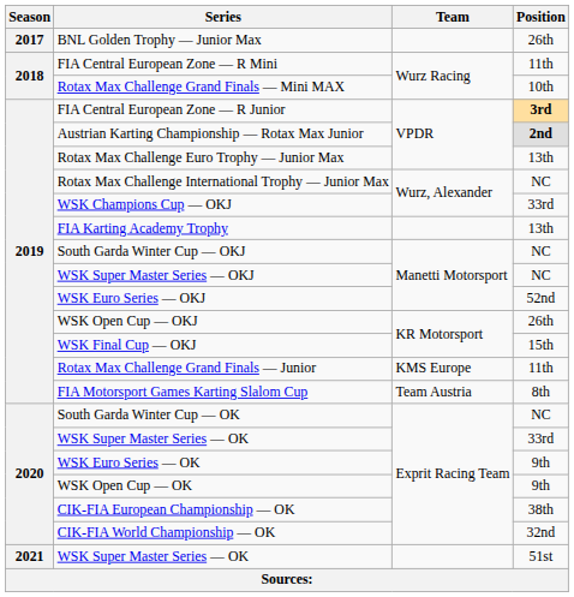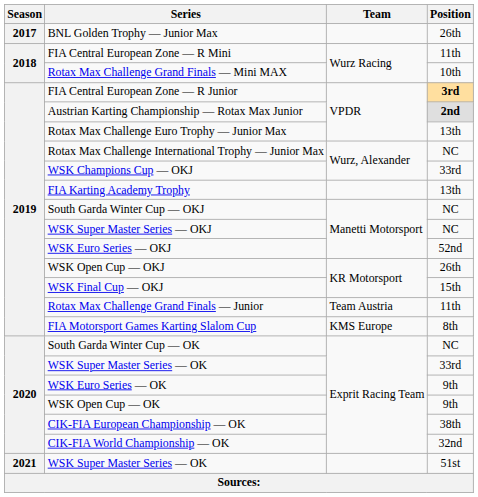 <table class="wikitable" style="font-size: 85%; text-align:center">
 <tr>
 <th>Season</th>
 <th>Series</th>
 <th>Team</th>
 <th>Position</th>
 </tr>
 <tr>
 <th>2017</th>
 <td align="left">BNL Golden Trophy — Junior Max</td>
 <td></td>
 <td>26th</td>
 </tr>
 <tr>
 <th rowspan="2">2018</th>
 <td align="left">FIA Central European Zone — R Mini</td>
 <td rowspan="2" align="left">Wurz Racing</td>
 <td>11th</td>
 </tr>
 <tr>
 <td align="left"><a href='#'>Rotax Max Challenge Grand Finals</a> — Mini MAX</td>
 <td>10th</td>
 </tr>
 <tr>
 <th rowspan="13">2019</th>
 <td align="left">FIA Central European Zone — R Junior</td>
 <td rowspan="3"  align="left">VPDR</td>
 <td style="background:#FFDF9F;"><strong>3rd</strong></td>
 </tr>
 <tr>
 <td align="left">Austrian Karting Championship — Rotax Max Junior</td>
 <td style="background:#DFDFDF;"><strong>2nd</strong></td>
 </tr>
 <tr>
 <td align="left">Rotax Max Challenge Euro Trophy — Junior Max</td>
 <td>13th</td>
 </tr>
 <tr>
 <td align="left">Rotax Max Challenge International Trophy — Junior Max</td>
 <td rowspan="2"  align="left">Wurz, Alexander</td>
 <td>NC</td>
 </tr>
 <tr>
 <td align="left"><a href='#'>WSK Champions Cup</a> — OKJ</td>
 <td>33rd</td>
 </tr>
 <tr>
 <td align="left"><a href='#'>FIA Karting Academy Trophy</a></td>
 <td></td>
 <td>13th</td>
 </tr>
 <tr>
 <td align="left">South Garda Winter Cup — OKJ</td>
 <td rowspan="3"  align="left">Manetti Motorsport</td>
 <td>NC</td>
 </tr>
 <tr>
 <td align="left"><a href='#'>WSK Super Master Series</a> — OKJ</td>
 <td>NC</td>
 </tr>
 <tr>
 <td align="left"><a href='#'>WSK Euro Series</a> — OKJ</td>
 <td>52nd</td>
 </tr>
 <tr>
 <td align="left">WSK Open Cup — OKJ</td>
 <td rowspan="2"  align="left">KR Motorsport</td>
 <td>26th</td>
 </tr>
 <tr>
 <td align="left"><a href='#'>WSK Final Cup</a> — OKJ</td>
 <td>15th</td>
 </tr>
 <tr>
 <td align="left"><a href='#'>Rotax Max Challenge Grand Finals</a> — Junior</td>
-<td align="left">KMS Europe</td>
+<td align="left">Team Austria</td>
 <td>11th</td>
 </tr>
 <tr>
 <td align="left"><a href='#'>FIA Motorsport Games Karting Slalom Cup</a></td>
-<td align="left">Team Austria</td>
+<td align="left">KMS Europe</td>
 <td>8th</td>
 </tr>
 <tr>
 <th rowspan="6">2020</th>
 <td align="left">South Garda Winter Cup — OK</td>
 <td rowspan="6"  align="left">Exprit Racing Team</td>
 <td>NC</td>
 </tr>
 <tr>
 <td align="left"><a href='#'>WSK Super Master Series</a> — OK</td>
 <td>33rd</td>
 </tr>
 <tr>
 <td align="left"><a href='#'>WSK Euro Series</a> — OK</td>
 <td>9th</td>
 </tr>
 <tr>
 <td align="left">WSK Open Cup — OK</td>
 <td>9th</td>
 </tr>
 <tr>
 <td align="left"><a href='#'>CIK-FIA European Championship</a> — OK</td>
 <td>38th</td>
 </tr>
 <tr>
 <td align="left"><a href='#'>CIK-FIA World Championship</a> — OK</td>
 <td>32nd</td>
 </tr>
 <tr>
 <th>2021</th>
 <td align="left"><a href='#'>WSK Super Master Series</a> — OK</td>
 <td align="left"></td>
 <td>51st</td>
 </tr>
 <tr>
 <th colspan="4">Sources:</th>
 </tr>
 </table>
